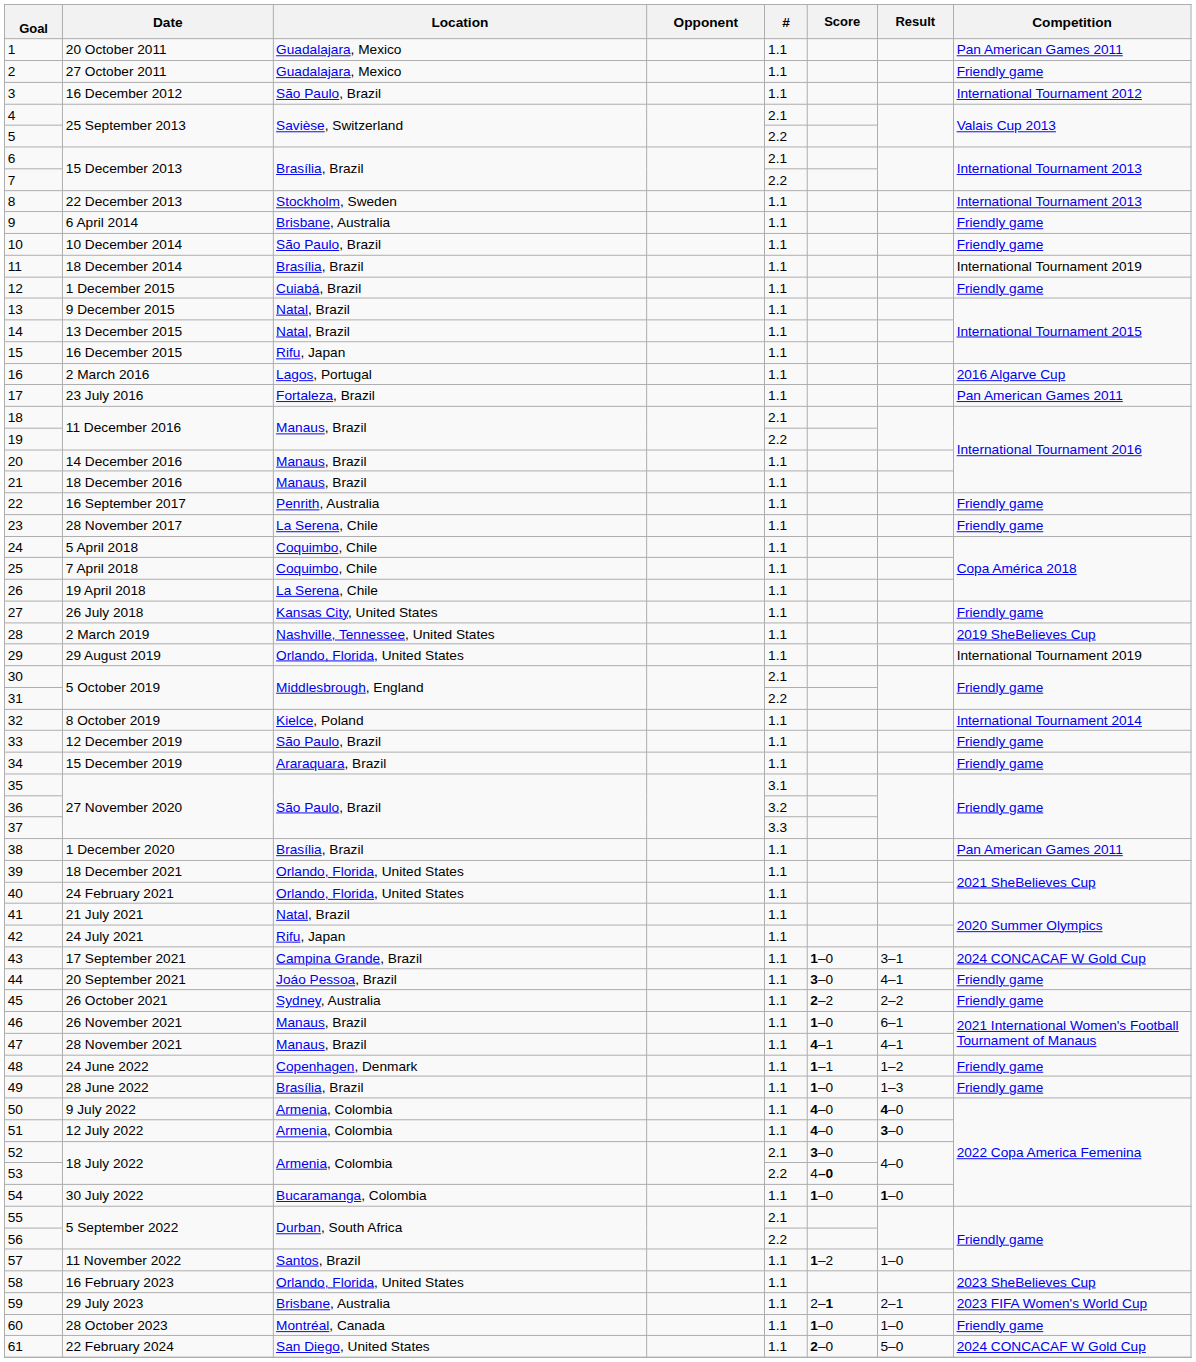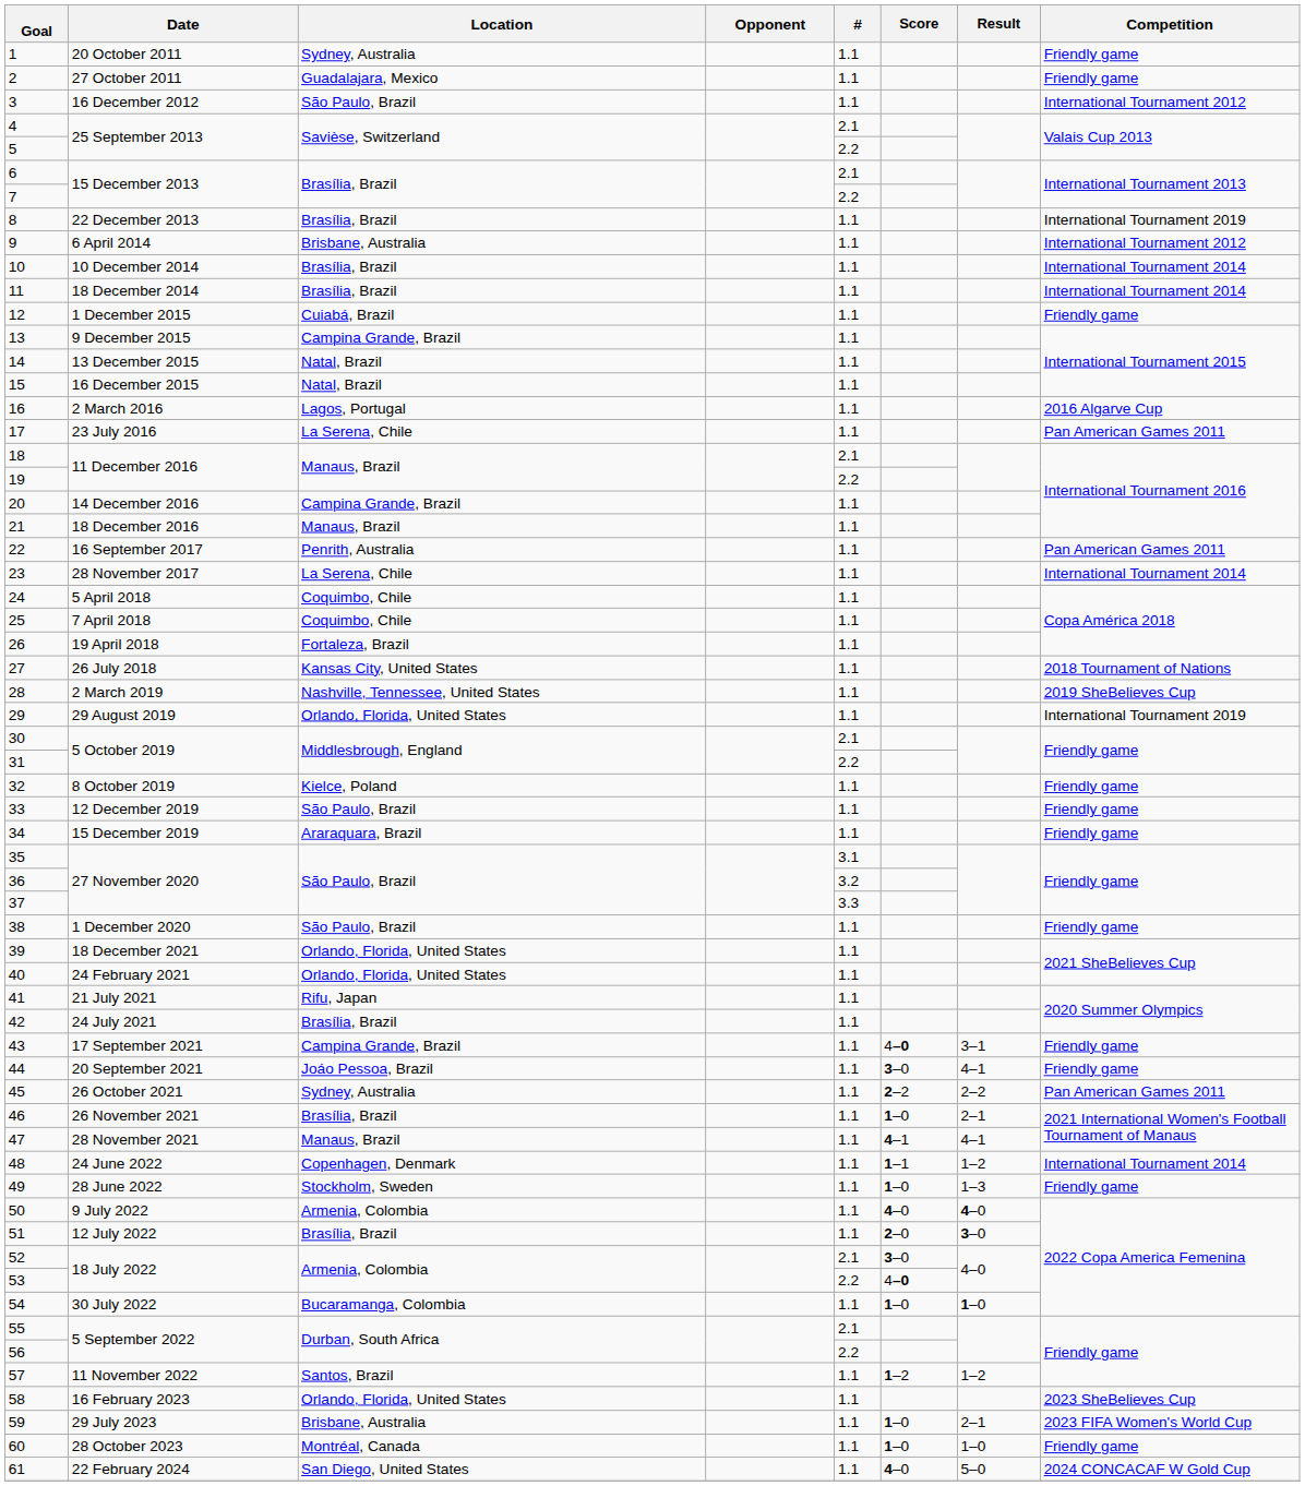 <table class="wikitable collapsible sortable" style="font-size:90%">
 <tr>
 <th data-sort-type="number" style="font-size:95%;"><br>Goal</th>
 <th>Date</th>
 <th>Location</th>
 <th>Opponent</th>
 <th>#</th>
 <th data-sort-type="number" style="font-size:95%;">Score</th>
 <th data-sort-type="number" style="font-size:95%;">Result</th>
 <th width="20%">Competition</th>
 </tr>
 <tr>
 <td>1</td>
 <td>20 October 2011</td>
-<td> <a href='#'>Guadalajara</a>, Mexico</td>
+<td><a href='#'>Sydney</a>, Australia</td>
 <td></td>
 <td>1.1</td>
 <td></td>
 <td></td>
-<td><a href='#'>Pan American Games 2011</a></td>
+<td><a href='#'>Friendly game</a></td>
 </tr>
 <tr>
 <td>2</td>
 <td>27 October 2011</td>
 <td> <a href='#'>Guadalajara</a>, Mexico</td>
 <td></td>
 <td>1.1</td>
 <td></td>
 <td></td>
 <td><a href='#'>Friendly game</a></td>
 </tr>
 <tr>
 <td>3</td>
 <td>16 December 2012</td>
 <td> <a href='#'>São Paulo</a>, Brazil</td>
 <td></td>
 <td>1.1</td>
 <td></td>
 <td></td>
 <td><a href='#'>International Tournament 2012</a></td>
 </tr>
 <tr>
 <td>4</td>
 <td rowspan=2>25 September 2013</td>
 <td rowspan=2> <a href='#'>Savièse</a>, Switzerland</td>
 <td rowspan=2></td>
 <td>2.1</td>
 <td></td>
 <td rowspan=2></td>
 <td rowspan=2><a href='#'>Valais Cup 2013</a></td>
 </tr>
 <tr>
 <td>5</td>
 <td>2.2</td>
 <td></td>
 </tr>
 <tr>
 <td>6</td>
 <td rowspan=2>15 December 2013</td>
 <td rowspan=2> <a href='#'>Brasília</a>, Brazil</td>
 <td rowspan=2></td>
 <td>2.1</td>
 <td></td>
 <td rowspan=2></td>
 <td rowspan=2><a href='#'>International Tournament 2013</a></td>
 </tr>
 <tr>
 <td>7</td>
 <td>2.2</td>
 <td></td>
 </tr>
 <tr>
 <td>8</td>
 <td>22 December 2013</td>
-<td><a href='#'>Stockholm</a>, Sweden</td>
+<td> <a href='#'>Brasília</a>, Brazil</td>
 <td></td>
 <td>1.1</td>
 <td></td>
 <td></td>
-<td><a href='#'>International Tournament 2013</a></td>
+<td>International Tournament 2019</td>
 </tr>
 <tr>
 <td>9</td>
 <td>6 April 2014</td>
 <td> <a href='#'>Brisbane</a>, Australia</td>
 <td></td>
 <td>1.1</td>
 <td></td>
 <td></td>
-<td><a href='#'>Friendly game</a></td>
+<td><a href='#'>International Tournament 2012</a></td>
 </tr>
 <tr>
 <td>10</td>
 <td>10 December 2014</td>
-<td> <a href='#'>São Paulo</a>, Brazil</td>
+<td> <a href='#'>Brasília</a>, Brazil</td>
 <td></td>
 <td>1.1</td>
 <td></td>
 <td></td>
-<td><a href='#'>Friendly game</a></td>
+<td><a href='#'>International Tournament 2014</a></td>
 </tr>
 <tr>
 <td>11</td>
 <td>18 December 2014</td>
 <td> <a href='#'>Brasília</a>, Brazil</td>
 <td></td>
 <td>1.1</td>
 <td></td>
 <td></td>
-<td>International Tournament 2019</td>
+<td><a href='#'>International Tournament 2014</a></td>
 </tr>
 <tr>
 <td>12</td>
 <td>1 December 2015</td>
 <td> <a href='#'>Cuiabá</a>, Brazil</td>
 <td></td>
 <td>1.1</td>
 <td></td>
 <td></td>
 <td><a href='#'>Friendly game</a></td>
 </tr>
 <tr>
 <td>13</td>
 <td>9 December 2015</td>
-<td> <a href='#'>Natal</a>, Brazil</td>
+<td><a href='#'>Campina Grande</a>, Brazil</td>
 <td></td>
 <td>1.1</td>
 <td></td>
 <td></td>
 <td rowspan="3"><a href='#'>International Tournament 2015</a></td>
 </tr>
 <tr>
 <td>14</td>
 <td>13 December 2015</td>
 <td> <a href='#'>Natal</a>, Brazil</td>
 <td></td>
 <td>1.1</td>
 <td></td>
 <td></td>
 </tr>
 <tr>
 <td>15</td>
 <td>16 December 2015</td>
-<td> <a href='#'>Rifu</a>, Japan</td>
+<td> <a href='#'>Natal</a>, Brazil</td>
 <td></td>
 <td>1.1</td>
 <td></td>
 <td></td>
 </tr>
 <tr>
 <td>16</td>
 <td>2 March 2016</td>
 <td> <a href='#'>Lagos</a>, Portugal</td>
 <td></td>
 <td>1.1</td>
 <td></td>
 <td></td>
 <td><a href='#'>2016 Algarve Cup</a></td>
 </tr>
 <tr>
 <td>17</td>
 <td>23 July 2016</td>
-<td> <a href='#'>Fortaleza</a>, Brazil</td>
+<td> <a href='#'>La Serena</a>, Chile</td>
 <td></td>
 <td>1.1</td>
 <td></td>
 <td></td>
 <td><a href='#'>Pan American Games 2011</a></td>
 </tr>
 <tr>
 <td>18</td>
 <td rowspan=2>11 December 2016</td>
 <td rowspan=2> <a href='#'>Manaus</a>, Brazil</td>
 <td rowspan=2></td>
 <td>2.1</td>
 <td></td>
 <td rowspan=2></td>
 <td rowspan="4"><a href='#'>International Tournament 2016</a></td>
 </tr>
 <tr>
 <td>19</td>
 <td>2.2</td>
 <td></td>
 </tr>
 <tr>
 <td>20</td>
 <td>14 December 2016</td>
-<td> <a href='#'>Manaus</a>, Brazil</td>
+<td><a href='#'>Campina Grande</a>, Brazil</td>
 <td></td>
 <td>1.1</td>
 <td></td>
 <td></td>
 </tr>
 <tr>
 <td>21</td>
 <td>18 December 2016</td>
 <td> <a href='#'>Manaus</a>, Brazil</td>
 <td></td>
 <td>1.1</td>
 <td></td>
 <td></td>
 </tr>
 <tr>
 <td>22</td>
 <td>16 September 2017</td>
 <td> <a href='#'>Penrith</a>, Australia</td>
 <td></td>
 <td>1.1</td>
 <td></td>
 <td></td>
-<td><a href='#'>Friendly game</a></td>
+<td><a href='#'>Pan American Games 2011</a></td>
 </tr>
 <tr>
 <td>23</td>
 <td>28 November 2017</td>
 <td> <a href='#'>La Serena</a>, Chile</td>
 <td></td>
 <td>1.1</td>
 <td></td>
 <td></td>
-<td><a href='#'>Friendly game</a></td>
+<td><a href='#'>International Tournament 2014</a></td>
 </tr>
 <tr>
 <td>24</td>
 <td>5 April 2018</td>
 <td> <a href='#'>Coquimbo</a>, Chile</td>
 <td></td>
 <td>1.1</td>
 <td></td>
 <td></td>
 <td rowspan="3"><a href='#'>Copa América 2018</a></td>
 </tr>
 <tr>
 <td>25</td>
 <td>7 April 2018</td>
 <td> <a href='#'>Coquimbo</a>, Chile</td>
 <td></td>
 <td>1.1</td>
 <td></td>
 <td></td>
 </tr>
 <tr>
 <td>26</td>
 <td>19 April 2018</td>
-<td> <a href='#'>La Serena</a>, Chile</td>
+<td> <a href='#'>Fortaleza</a>, Brazil</td>
 <td></td>
 <td>1.1</td>
 <td></td>
 <td></td>
 </tr>
 <tr>
 <td>27</td>
 <td>26 July 2018</td>
 <td> <a href='#'>Kansas City</a>, United States</td>
 <td></td>
 <td>1.1</td>
 <td></td>
 <td></td>
-<td><a href='#'>Friendly game</a></td>
+<td><a href='#'>2018 Tournament of Nations</a></td>
 </tr>
 <tr>
 <td>28</td>
 <td>2 March 2019</td>
 <td> <a href='#'>Nashville, Tennessee</a>, United States</td>
 <td></td>
 <td>1.1</td>
 <td></td>
 <td></td>
 <td><a href='#'>2019 SheBelieves Cup</a></td>
 </tr>
 <tr>
 <td>29</td>
 <td>29 August 2019</td>
 <td> <a href='#'>Orlando, Florida</a>, United States</td>
 <td></td>
 <td>1.1</td>
 <td></td>
 <td></td>
 <td>International Tournament 2019</td>
 </tr>
 <tr>
 <td>30</td>
 <td rowspan=2>5 October 2019</td>
 <td rowspan=2> <a href='#'>Middlesbrough</a>, England</td>
 <td rowspan=2></td>
 <td>2.1</td>
 <td></td>
 <td rowspan=2></td>
 <td rowspan=2><a href='#'>Friendly game</a></td>
 </tr>
 <tr>
 <td>31</td>
 <td>2.2</td>
 <td></td>
 </tr>
 <tr>
 <td>32</td>
 <td>8 October 2019</td>
 <td> <a href='#'>Kielce</a>, Poland</td>
 <td></td>
 <td>1.1</td>
 <td></td>
 <td></td>
-<td><a href='#'>International Tournament 2014</a></td>
+<td><a href='#'>Friendly game</a></td>
 </tr>
 <tr>
 <td>33</td>
 <td>12 December 2019</td>
 <td> <a href='#'>São Paulo</a>, Brazil</td>
 <td></td>
 <td>1.1</td>
 <td></td>
 <td></td>
 <td><a href='#'>Friendly game</a></td>
 </tr>
 <tr>
 <td>34</td>
 <td>15 December 2019</td>
 <td> <a href='#'>Araraquara</a>, Brazil</td>
 <td></td>
 <td>1.1</td>
 <td></td>
 <td></td>
 <td><a href='#'>Friendly game</a></td>
 </tr>
 <tr>
 <td>35</td>
 <td rowspan=3>27 November 2020</td>
 <td rowspan=3> <a href='#'>São Paulo</a>, Brazil</td>
 <td rowspan=3></td>
 <td>3.1</td>
 <td></td>
 <td rowspan=3></td>
 <td rowspan=3><a href='#'>Friendly game</a></td>
 </tr>
 <tr>
 <td>36</td>
 <td>3.2</td>
 <td></td>
 </tr>
 <tr>
 <td>37</td>
 <td>3.3</td>
 <td></td>
 </tr>
 <tr>
 <td>38</td>
 <td>1 December 2020</td>
-<td> <a href='#'>Brasília</a>, Brazil</td>
+<td> <a href='#'>São Paulo</a>, Brazil</td>
 <td></td>
 <td>1.1</td>
 <td></td>
 <td></td>
-<td><a href='#'>Pan American Games 2011</a></td>
+<td><a href='#'>Friendly game</a></td>
 </tr>
 <tr>
 <td>39</td>
 <td>18 December 2021</td>
 <td> <a href='#'>Orlando, Florida</a>, United States</td>
 <td></td>
 <td>1.1</td>
 <td></td>
 <td></td>
 <td rowspan="2"><a href='#'>2021 SheBelieves Cup</a></td>
 </tr>
 <tr>
 <td>40</td>
 <td>24 February 2021</td>
 <td> <a href='#'>Orlando, Florida</a>, United States</td>
 <td></td>
 <td>1.1</td>
 <td></td>
 <td></td>
 </tr>
 <tr>
 <td>41</td>
 <td>21 July 2021</td>
-<td> <a href='#'>Natal</a>, Brazil</td>
+<td> <a href='#'>Rifu</a>, Japan</td>
 <td></td>
 <td>1.1</td>
 <td></td>
 <td></td>
 <td rowspan=2><a href='#'>2020 Summer Olympics</a></td>
 </tr>
 <tr>
 <td>42</td>
 <td>24 July 2021</td>
-<td> <a href='#'>Rifu</a>, Japan</td>
+<td> <a href='#'>Brasília</a>, Brazil</td>
 <td></td>
 <td>1.1</td>
 <td></td>
 <td></td>
 </tr>
 <tr>
 <td>43</td>
 <td>17 September 2021</td>
 <td><a href='#'>Campina Grande</a>, Brazil</td>
 <td></td>
 <td>1.1</td>
-<td><strong>1</strong>–0</td>
+<td>4<strong>–0</strong></td>
 <td>3–1</td>
-<td><a href='#'>2024 CONCACAF W Gold Cup</a></td>
+<td><a href='#'>Friendly game</a></td>
 </tr>
 <tr>
 <td>44</td>
 <td>20 September 2021</td>
 <td><a href='#'>Joáo Pessoa</a>, Brazil</td>
 <td></td>
 <td>1.1</td>
 <td><strong>3</strong>–0</td>
 <td>4–1</td>
 <td><a href='#'>Friendly game</a></td>
 </tr>
 <tr>
 <td>45</td>
 <td>26 October 2021</td>
 <td><a href='#'>Sydney</a>, Australia</td>
 <td></td>
 <td>1.1</td>
 <td><strong>2</strong>–2</td>
 <td>2–2</td>
-<td><a href='#'>Friendly game</a></td>
+<td><a href='#'>Pan American Games 2011</a></td>
 </tr>
 <tr>
 <td>46</td>
 <td>26 November 2021</td>
-<td><a href='#'>Manaus</a>, Brazil</td>
+<td> <a href='#'>Brasília</a>, Brazil</td>
 <td></td>
 <td>1.1</td>
 <td><strong>1</strong>–0</td>
-<td>6–1</td>
+<td>2–1</td>
 <td rowspan="2"><a href='#'>2021 International Women's Football Tournament of Manaus</a></td>
 </tr>
 <tr>
 <td>47</td>
 <td>28 November 2021</td>
 <td><a href='#'>Manaus</a>, Brazil</td>
 <td></td>
 <td>1.1</td>
 <td><strong>4</strong>–1</td>
 <td>4–1</td>
 </tr>
 <tr>
 <td>48</td>
 <td>24 June 2022</td>
 <td><a href='#'>Copenhagen</a>, Denmark</td>
 <td></td>
 <td>1.1</td>
 <td><strong>1</strong>–1</td>
 <td>1–2</td>
-<td><a href='#'>Friendly game</a></td>
+<td><a href='#'>International Tournament 2014</a></td>
 </tr>
 <tr>
 <td>49</td>
 <td>28 June 2022</td>
-<td> <a href='#'>Brasília</a>, Brazil</td>
+<td><a href='#'>Stockholm</a>, Sweden</td>
 <td></td>
 <td>1.1</td>
 <td><strong>1</strong>–0</td>
 <td>1–3</td>
 <td><a href='#'>Friendly game</a></td>
 </tr>
 <tr>
 <td>50</td>
 <td>9 July 2022</td>
 <td><a href='#'>Armenia</a>, Colombia</td>
 <td></td>
 <td>1.1</td>
 <td><strong>4</strong>–0</td>
 <td><strong>4</strong>–0</td>
 <td rowspan="5"><a href='#'>2022 Copa America Femenina</a></td>
 </tr>
 <tr>
 <td>51</td>
 <td>12 July 2022</td>
-<td><a href='#'>Armenia</a>, Colombia</td>
+<td> <a href='#'>Brasília</a>, Brazil</td>
 <td></td>
 <td>1.1</td>
-<td><strong>4</strong>–0</td>
+<td><strong>2</strong>–0</td>
 <td><strong>3</strong>–0</td>
 </tr>
 <tr>
 <td>52</td>
 <td rowspan="2">18 July 2022</td>
 <td rowspan="2"><a href='#'>Armenia</a>, Colombia</td>
 <td rowspan="2"></td>
 <td>2.1</td>
 <td><strong>3</strong>–0</td>
 <td rowspan="2">4–0</td>
 </tr>
 <tr>
 <td>53</td>
 <td>2.2</td>
 <td>4<strong>–0</strong></td>
 </tr>
 <tr>
 <td>54</td>
 <td>30 July 2022</td>
 <td><a href='#'>Bucaramanga</a>, Colombia</td>
 <td></td>
 <td>1.1</td>
 <td><strong>1</strong>–0</td>
 <td><strong>1</strong>–0</td>
 </tr>
 <tr>
 <td>55</td>
 <td rowspan=2>5 September 2022</td>
 <td rowspan=2> <a href='#'>Durban</a>, South Africa</td>
 <td rowspan=2></td>
 <td>2.1</td>
 <td></td>
 <td rowspan=2></td>
 <td rowspan="3"><a href='#'>Friendly game</a></td>
 </tr>
 <tr>
 <td>56</td>
 <td>2.2</td>
 <td></td>
 </tr>
 <tr>
 <td>57</td>
 <td>11 November 2022</td>
 <td><a href='#'>Santos</a>, Brazil</td>
 <td></td>
 <td>1.1</td>
 <td><strong>1</strong>–2</td>
-<td>1–0</td>
+<td>1–2</td>
 </tr>
 <tr>
 <td>58</td>
 <td>16 February 2023</td>
 <td> <a href='#'>Orlando, Florida</a>, United States</td>
 <td></td>
 <td>1.1</td>
 <td></td>
 <td></td>
 <td><a href='#'>2023 SheBelieves Cup</a></td>
 </tr>
 <tr>
 <td>59</td>
 <td>29 July 2023</td>
 <td><a href='#'>Brisbane</a>, Australia</td>
 <td></td>
 <td>1.1</td>
-<td>2–<strong>1</strong></td>
+<td><strong>1</strong>–0</td>
 <td>2–1</td>
 <td><a href='#'>2023 FIFA Women's World Cup</a></td>
 </tr>
 <tr>
 <td>60</td>
 <td>28 October 2023</td>
 <td><a href='#'>Montréal</a>, Canada</td>
 <td></td>
 <td>1.1</td>
 <td><strong>1</strong>–0</td>
 <td>1–0</td>
 <td><a href='#'>Friendly game</a></td>
 </tr>
 <tr>
 <td>61</td>
 <td>22 February 2024</td>
 <td><a href='#'>San Diego</a>, United States</td>
 <td></td>
 <td>1.1</td>
-<td><strong>2</strong>–0</td>
+<td><strong>4</strong>–0</td>
 <td>5–0</td>
 <td><a href='#'>2024 CONCACAF W Gold Cup</a></td>
 </tr>
 <tr>
 </tr>
 </table>
